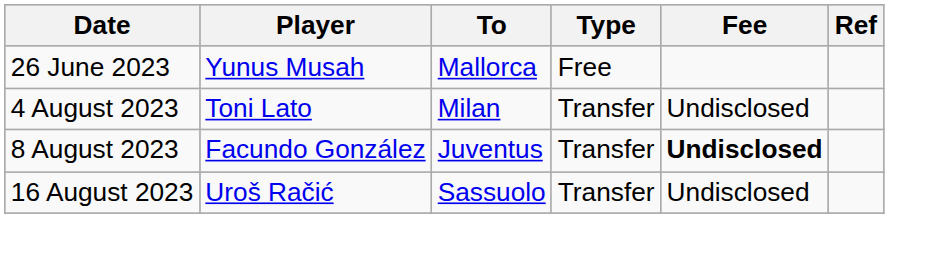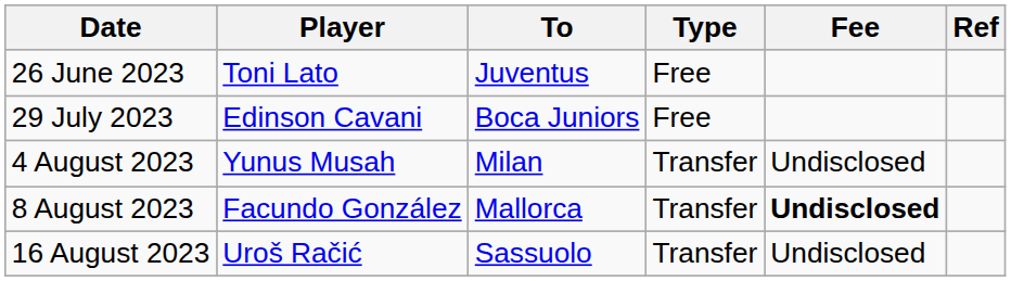 <table class="wikitable">
 <tr>
 <th>Date</th>
 <th>Player</th>
 <th>To</th>
 <th>Type</th>
 <th>Fee</th>
 <th>Ref</th>
 </tr>
 <tr>
 <td>26 June 2023</td>
-<td> <a href='#'>Yunus Musah</a></td>
-<td><a href='#'>Mallorca</a></td>
+<td> <a href='#'>Toni Lato</a></td>
+<td> <a href='#'>Juventus</a></td>
 <td>Free</td>
 <td></td>
 </tr>
 <tr>
+<td>29 July 2023</td>
+<td> <a href='#'>Edinson Cavani</a></td>
+<td> <a href='#'>Boca Juniors</a></td>
+<td>Free</td>
+<td></td>
+<td></td>
+</tr>
+<tr>
 <td>4 August 2023</td>
-<td> <a href='#'>Toni Lato</a></td>
+<td> <a href='#'>Yunus Musah</a></td>
 <td> <a href='#'>Milan</a></td>
 <td>Transfer</td>
 <td>Undisclosed</td>
 <td></td>
 </tr>
 <tr>
 <td>8 August 2023</td>
 <td> <a href='#'>Facundo González</a></td>
-<td> <a href='#'>Juventus</a></td>
+<td><a href='#'>Mallorca</a></td>
 <td>Transfer</td>
 <td><strong>Undisclosed</strong></td>
 <td></td>
 </tr>
 <tr>
 <td>16 August 2023</td>
 <td> <a href='#'>Uroš Račić</a></td>
 <td> <a href='#'>Sassuolo</a></td>
 <td>Transfer</td>
 <td>Undisclosed</td>
 <td></td>
 </tr>
 </table>
